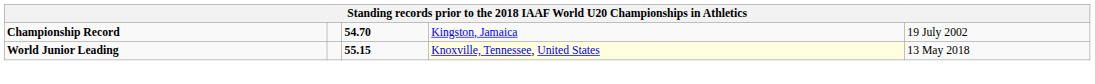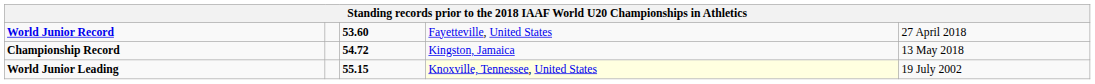 <table class="wikitable" width=75%>
 <tr>
 <th colspan="5">Standing records prior to the 2018 IAAF World U20 Championships in Athletics</th>
 </tr>
 <tr>
+<td><strong><a href='#'>World Junior Record</a></strong></td>
+<td></td>
+<td><strong>53.60</strong></td>
+<td><a href='#'>Fayetteville</a>, <a href='#'>United States</a></td>
+<td>27 April 2018</td>
+</tr>
+<tr>
 <td><strong>Championship Record</strong></td>
 <td></td>
-<td><strong>54.70</strong></td>
+<td><strong>54.72</strong></td>
 <td><a href='#'>Kingston, Jamaica</a></td>
-<td>19 July 2002</td>
+<td>13 May 2018</td>
 </tr>
 <tr>
 <td><strong>World Junior Leading</strong></td>
 <td></td>
 <td><strong>55.15</strong></td>
 <td style="background: lightyellow;"><a href='#'>Knoxville, Tennessee</a>, <a href='#'>United States</a></td>
-<td>13 May 2018</td>
+<td>19 July 2002</td>
 </tr>
 </table>
